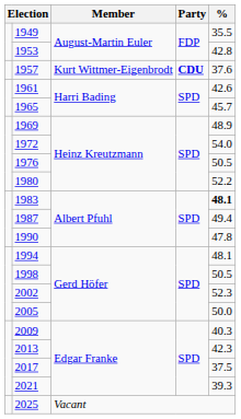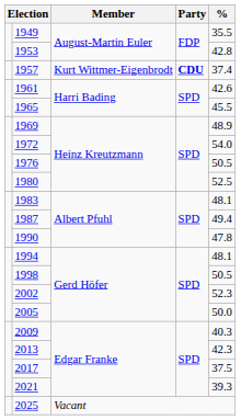 <table class=wikitable>
 <tr>
 <th colspan=2>Election</th>
 <th>Member</th>
 <th>Party</th>
 <th>%</th>
 </tr>
 <tr>
 <td rowspan=2 bgcolor=></td>
 <td><a href='#'>1949</a></td>
 <td rowspan=2><a href='#'>August-Martin Euler</a></td>
 <td rowspan=2><a href='#'>FDP</a></td>
 <td align=right>35.5</td>
 </tr>
 <tr>
 <td><a href='#'>1953</a></td>
 <td align=right>42.8</td>
 </tr>
 <tr>
 <td bgcolor=></td>
 <td><a href='#'>1957</a></td>
 <td><a href='#'>Kurt Wittmer-Eigenbrodt</a></td>
 <td><strong><a href='#'>CDU</a></strong></td>
-<td align=right>37.6</td>
+<td align=right>37.4</td>
 </tr>
 <tr>
 <td rowspan=2 bgcolor=></td>
 <td><a href='#'>1961</a></td>
 <td rowspan=2><a href='#'>Harri Bading</a></td>
 <td rowspan=2><a href='#'>SPD</a></td>
 <td align=right>42.6</td>
 </tr>
 <tr>
 <td><a href='#'>1965</a></td>
-<td align=right>45.7</td>
+<td align=right>45.5</td>
 </tr>
 <tr>
 <td rowspan=4 bgcolor=></td>
 <td><a href='#'>1969</a></td>
 <td rowspan=4><a href='#'>Heinz Kreutzmann</a></td>
 <td rowspan=4><a href='#'>SPD</a></td>
 <td align=right>48.9</td>
 </tr>
 <tr>
 <td><a href='#'>1972</a></td>
 <td align=right>54.0</td>
 </tr>
 <tr>
 <td><a href='#'>1976</a></td>
 <td align=right>50.5</td>
 </tr>
 <tr>
 <td><a href='#'>1980</a></td>
-<td align=right>52.2</td>
+<td align=right>52.5</td>
 </tr>
 <tr>
 <td rowspan=3 bgcolor=></td>
 <td><a href='#'>1983</a></td>
 <td rowspan=3><a href='#'>Albert Pfuhl</a></td>
 <td rowspan=3><a href='#'>SPD</a></td>
-<td align=right><strong>48.1</strong></td>
+<td align=right>48.1</td>
 </tr>
 <tr>
 <td><a href='#'>1987</a></td>
 <td align=right>49.4</td>
 </tr>
 <tr>
 <td><a href='#'>1990</a></td>
 <td align=right>47.8</td>
 </tr>
 <tr>
 <td rowspan=4 bgcolor=></td>
 <td><a href='#'>1994</a></td>
 <td rowspan=4><a href='#'>Gerd Höfer</a></td>
 <td rowspan=4><a href='#'>SPD</a></td>
 <td align=right>48.1</td>
 </tr>
 <tr>
 <td><a href='#'>1998</a></td>
 <td align=right>50.5</td>
 </tr>
 <tr>
 <td><a href='#'>2002</a></td>
 <td align=right>52.3</td>
 </tr>
 <tr>
 <td><a href='#'>2005</a></td>
 <td align=right>50.0</td>
 </tr>
 <tr>
 <td rowspan=4 bgcolor=></td>
 <td><a href='#'>2009</a></td>
 <td rowspan=4><a href='#'>Edgar Franke</a></td>
 <td rowspan=4><a href='#'>SPD</a></td>
 <td align=right>40.3</td>
 </tr>
 <tr>
 <td><a href='#'>2013</a></td>
 <td align=right>42.3</td>
 </tr>
 <tr>
 <td><a href='#'>2017</a></td>
 <td align=right>37.5</td>
 </tr>
 <tr>
 <td><a href='#'>2021</a></td>
 <td align=right>39.3</td>
 </tr>
 <tr>
 <td></td>
 <td><a href='#'>2025</a></td>
 <td colspan=3><em>Vacant</em></td>
 </tr>
 </table>
